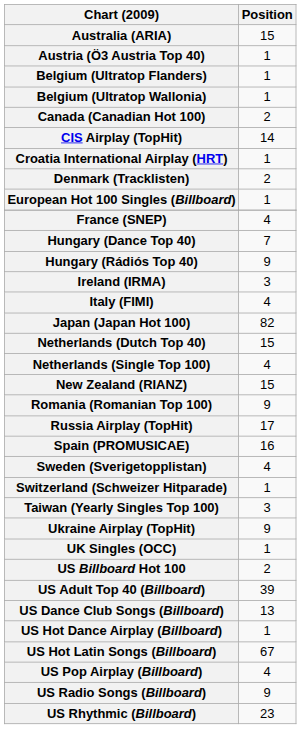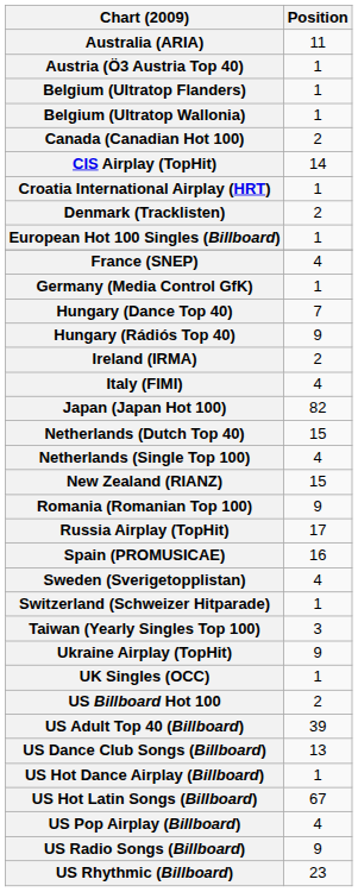 <table class="wikitable sortable plainrowheaders" style="text-align:center">
 <tr>
 <th scope="col">Chart (2009)</th>
 <th scope="col">Position</th>
 </tr>
 <tr>
 <th scope="row">Australia (ARIA)</th>
-<td>15</td>
+<td>11</td>
 </tr>
 <tr>
 <th scope="row">Austria (Ö3 Austria Top 40)</th>
 <td>1</td>
 </tr>
 <tr>
 <th scope="row">Belgium (Ultratop Flanders)</th>
 <td>1</td>
 </tr>
 <tr>
 <th scope="row">Belgium (Ultratop Wallonia)</th>
 <td>1</td>
 </tr>
 <tr>
 <th scope="row">Canada (Canadian Hot 100)</th>
 <td>2</td>
 </tr>
 <tr>
 <th scope="row"><a href='#'>CIS</a> Airplay (TopHit)</th>
 <td>14</td>
 </tr>
 <tr>
 <th scope="row">Croatia International Airplay (<a href='#'>HRT</a>)</th>
 <td>1</td>
 </tr>
 <tr>
 <th scope="row">Denmark (Tracklisten)</th>
 <td>2</td>
 </tr>
 <tr>
 <th scope="row">European Hot 100 Singles (<em>Billboard</em>)</th>
 <td>1</td>
 </tr>
 <tr>
 </tr>
 <tr>
 <th scope="row">France (SNEP)</th>
 <td>4</td>
 </tr>
 <tr>
+<th scope="row">Germany (Media Control GfK)</th>
+<td>1</td>
+</tr>
+<tr>
 <th scope="row">Hungary (Dance Top 40)</th>
 <td>7</td>
 </tr>
 <tr>
 <th scope="row">Hungary (Rádiós Top 40)</th>
 <td>9</td>
 </tr>
 <tr>
 <th scope="row">Ireland (IRMA)</th>
-<td>3</td>
+<td>2</td>
 </tr>
 <tr>
 <th scope="row">Italy (FIMI)</th>
 <td>4</td>
 </tr>
 <tr>
 <th scope="row">Japan (Japan Hot 100)</th>
 <td>82</td>
 </tr>
 <tr>
 <th scope="row">Netherlands (Dutch Top 40)</th>
 <td>15</td>
 </tr>
 <tr>
 <th scope="row">Netherlands (Single Top 100)</th>
 <td>4</td>
 </tr>
 <tr>
 <th scope="row">New Zealand (RIANZ)</th>
 <td>15</td>
 </tr>
 <tr>
 <th scope="row">Romania (Romanian Top 100)</th>
 <td>9</td>
 </tr>
 <tr>
 <th scope="row">Russia Airplay (TopHit)</th>
 <td>17</td>
 </tr>
 <tr>
 <th scope="row">Spain (PROMUSICAE)</th>
 <td>16</td>
 </tr>
 <tr>
 <th scope="row">Sweden (Sverigetopplistan)</th>
 <td>4</td>
 </tr>
 <tr>
 <th scope="row">Switzerland (Schweizer Hitparade)</th>
 <td>1</td>
 </tr>
 <tr>
 <th scope="row">Taiwan (Yearly Singles Top 100)</th>
 <td>3</td>
 </tr>
 <tr>
 <th scope="row">Ukraine Airplay (TopHit)</th>
 <td>9</td>
 </tr>
 <tr>
 <th scope="row">UK Singles (OCC)</th>
 <td>1</td>
 </tr>
 <tr>
 <th scope="row">US <em>Billboard</em> Hot 100</th>
 <td>2</td>
 </tr>
 <tr>
 <th scope="row">US Adult Top 40 (<em>Billboard</em>)</th>
 <td>39</td>
 </tr>
 <tr>
 <th scope="row">US Dance Club Songs (<em>Billboard</em>)</th>
 <td>13</td>
 </tr>
 <tr>
 <th scope="row">US Hot Dance Airplay (<em>Billboard</em>)</th>
 <td>1</td>
 </tr>
 <tr>
 <th scope="row">US Hot Latin Songs (<em>Billboard</em>)</th>
 <td>67</td>
 </tr>
 <tr>
 <th scope="row">US Pop Airplay (<em>Billboard</em>)</th>
 <td>4</td>
 </tr>
 <tr>
 <th scope="row">US Radio Songs (<em>Billboard</em>)</th>
 <td>9</td>
 </tr>
 <tr>
 <th scope="row">US Rhythmic (<em>Billboard</em>)</th>
 <td>23</td>
 </tr>
 </table>
